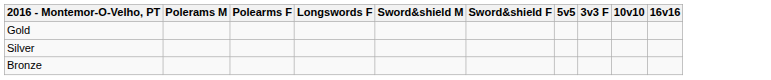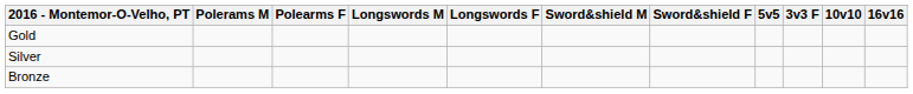 <table class="wikitable">
 <tr>
 <th>2016 - Montemor-O-Velho, PT</th>
 <th>Polerams M</th>
 <th>Polearms F</th>
+<th>Longswords M</th>
 <th>Longswords F</th>
 <th>Sword&shield M</th>
 <th>Sword&shield F</th>
 <th>5v5</th>
 <th>3v3 F</th>
 <th>10v10</th>
 <th>16v16</th>
 </tr>
 <tr>
 <td>Gold</td>
+<td></td>
 <td></td>
 <td></td>
 <td></td>
 <td></td>
 <td></td>
 <td></td>
 <td></td>
 <td></td>
 <td></td>
 </tr>
 <tr>
 <td>Silver</td>
 <td></td>
 <td></td>
 <td></td>
 <td></td>
 <td></td>
 <td></td>
 <td></td>
 <td></td>
 <td></td>
+<td></td>
 </tr>
 <tr>
 <td>Bronze</td>
 <td></td>
 <td></td>
 <td></td>
 <td></td>
 <td></td>
 <td></td>
 <td></td>
 <td></td>
 <td></td>
+<td></td>
 </tr>
 </table>
